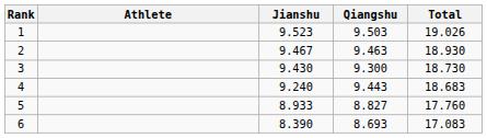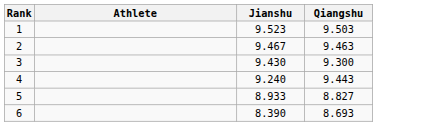 <table class="wikitable" style="text-align:center">
 <tr>
 <th width=20>Rank</th>
 <th width=250>Athlete</th>
 <th width=80>Jianshu</th>
 <th width=80>Qiangshu</th>
-<th width=80>Total</th>
 </tr>
 <tr>
 <td>1</td>
 <td align="left"></td>
 <td>9.523</td>
 <td>9.503</td>
-<td>19.026</td>
 </tr>
 <tr>
 <td>2</td>
 <td align="left"></td>
 <td>9.467</td>
 <td>9.463</td>
-<td>18.930</td>
 </tr>
 <tr>
 <td>3</td>
 <td align="left"></td>
 <td>9.430</td>
 <td>9.300</td>
-<td>18.730</td>
 </tr>
 <tr>
 <td>4</td>
 <td align="left"></td>
 <td>9.240</td>
 <td>9.443</td>
-<td>18.683</td>
 </tr>
 <tr>
 <td>5</td>
 <td align="left"></td>
 <td>8.933</td>
 <td>8.827</td>
-<td>17.760</td>
 </tr>
 <tr>
 <td>6</td>
 <td align="left"></td>
 <td>8.390</td>
 <td>8.693</td>
-<td>17.083</td>
 </tr>
 </table>
